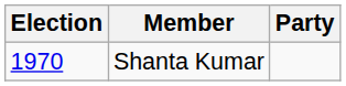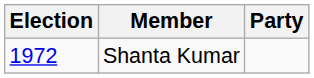 <table class="wikitable sortable">
 <tr>
 <th>Election</th>
 <th>Member</th>
 <th colspan=2>Party</th>
 </tr>
 <tr>
-<td><a href='#'>1970</a></td>
+<td><a href='#'>1972</a></td>
 <td>Shanta Kumar</td>
 <td></td>
 </tr>
 </table>
